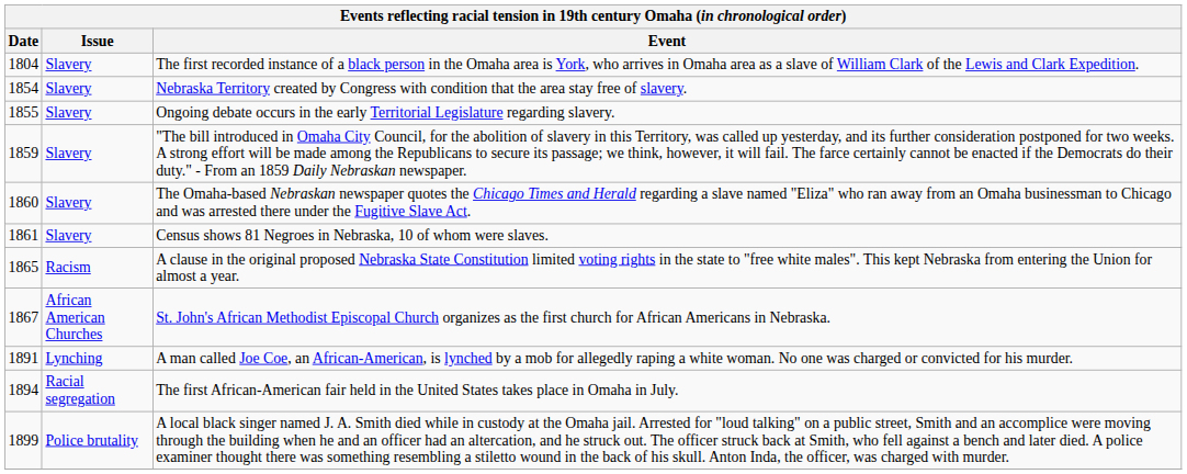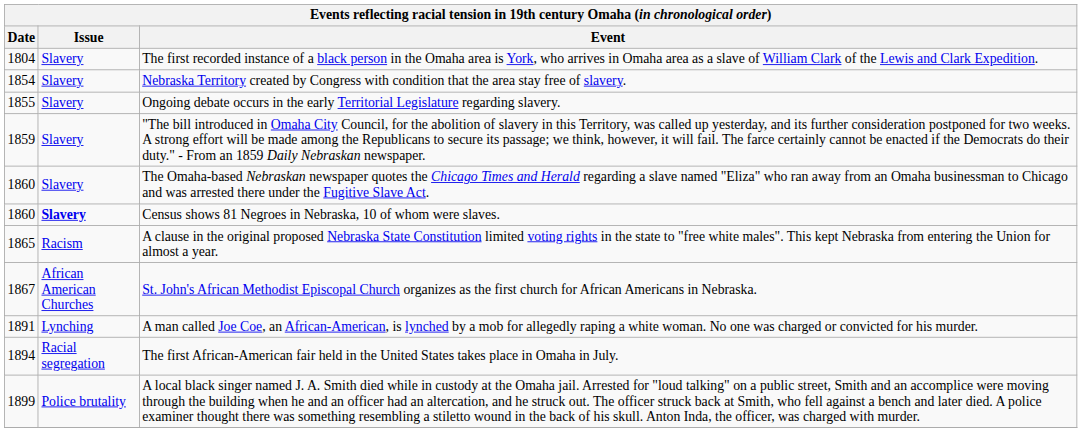 <table class="wikitable">
 <tr>
 <th align="center" colspan="6"><strong>Events reflecting racial tension in 19th century Omaha</strong> (<em>in chronological order</em>)</th>
 </tr>
 <tr>
 <th>Date</th>
 <th>Issue</th>
 <th>Event</th>
 </tr>
 <tr>
 <td>1804</td>
 <td><a href='#'>Slavery</a></td>
 <td>The first recorded instance of a <a href='#'>black person</a> in the Omaha area is <a href='#'>York</a>, who arrives in Omaha area as a slave of <a href='#'>William Clark</a> of the <a href='#'>Lewis and Clark Expedition</a>.</td>
 </tr>
 <tr>
 <td>1854</td>
 <td><a href='#'>Slavery</a></td>
 <td><a href='#'>Nebraska Territory</a> created by Congress with condition that the area stay free of <a href='#'>slavery</a>.</td>
 </tr>
 <tr>
 <td>1855</td>
 <td><a href='#'>Slavery</a></td>
 <td>Ongoing debate occurs in the early <a href='#'>Territorial Legislature</a> regarding slavery.</td>
 </tr>
 <tr>
 <td>1859</td>
 <td><a href='#'>Slavery</a></td>
 <td>"The bill introduced in <a href='#'>Omaha City</a> Council, for the abolition of slavery in this Territory, was called up yesterday, and its further consideration postponed for two weeks. A strong effort will be made among the Republicans to secure its passage; we think, however, it will fail. The farce certainly cannot be enacted if the Democrats do their duty." - From an 1859 <em>Daily Nebraskan</em> newspaper.</td>
 </tr>
 <tr>
 <td>1860</td>
 <td><a href='#'>Slavery</a></td>
 <td>The Omaha-based <em>Nebraskan</em> newspaper quotes the <a href='#'><em>Chicago Times and Herald</em></a> regarding a slave named "Eliza" who ran away from an Omaha businessman to Chicago and was arrested there under the <a href='#'>Fugitive Slave Act</a>.</td>
 </tr>
 <tr>
-<td>1861</td>
-<td><a href='#'>Slavery</a></td>
+<td>1860</td>
+<td><strong><a href='#'>Slavery</a></strong></td>
 <td>Census shows 81 Negroes in Nebraska, 10 of whom were slaves.</td>
 </tr>
 <tr>
 <td>1865</td>
 <td><a href='#'>Racism</a></td>
 <td>A clause in the original proposed <a href='#'>Nebraska State Constitution</a> limited <a href='#'>voting rights</a> in the state to "free white males". This kept Nebraska from entering the Union for almost a year.</td>
 </tr>
 <tr>
 <td>1867</td>
 <td><a href='#'>African American Churches</a></td>
 <td><a href='#'>St. John's African Methodist Episcopal Church</a> organizes as the first church for African Americans in Nebraska.</td>
 </tr>
 <tr>
 <td>1891</td>
 <td><a href='#'>Lynching</a></td>
 <td>A man called <a href='#'>Joe Coe</a>, an <a href='#'>African-American</a>, is <a href='#'>lynched</a> by a mob for allegedly raping a white woman. No one was charged or convicted for his murder.</td>
 </tr>
 <tr>
 <td>1894</td>
 <td><a href='#'>Racial segregation</a></td>
 <td>The first African-American fair held in the United States takes place in Omaha in July.</td>
 </tr>
 <tr>
 <td>1899</td>
 <td><a href='#'>Police brutality</a></td>
 <td>A local black singer named J. A. Smith died while in custody at the Omaha jail. Arrested for "loud talking" on a public street, Smith and an accomplice were moving through the building when he and an officer had an altercation, and he struck out. The officer struck back at Smith, who fell against a bench and later died. A police examiner thought there was something resembling a stiletto wound in the back of his skull.  Anton Inda, the officer, was charged with murder.</td>
 </tr>
 <tr>
 </tr>
 </table>
